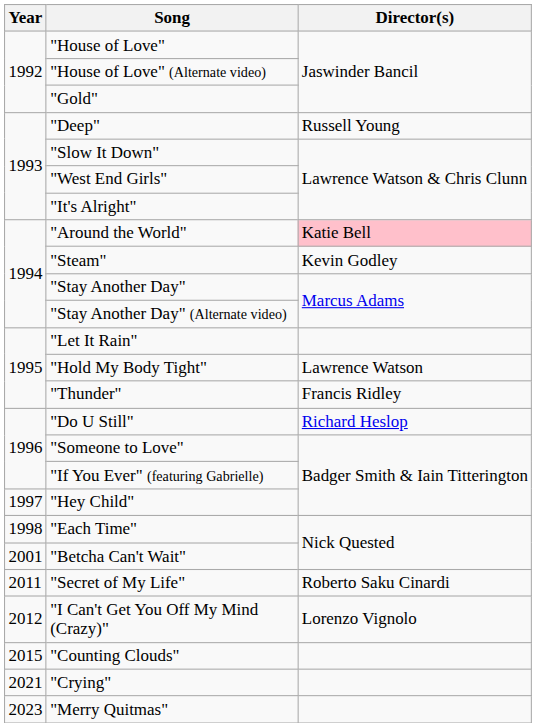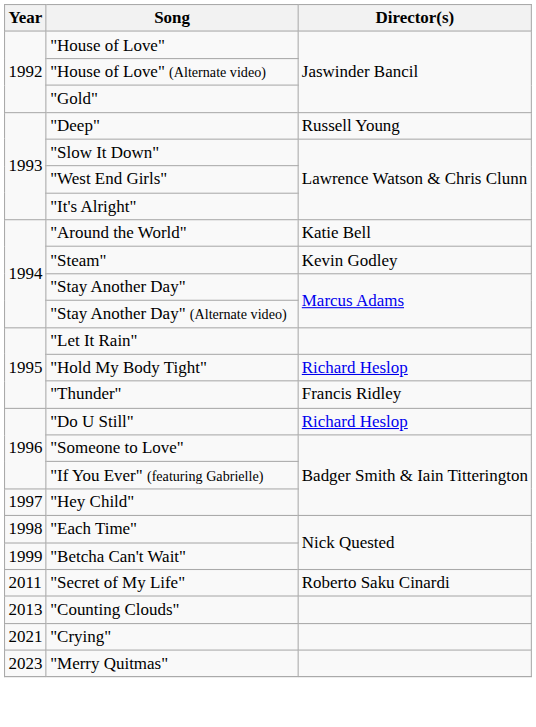 <table class="wikitable">
 <tr>
 <th>Year</th>
 <th width="230">Song</th>
 <th>Director(s)</th>
 </tr>
 <tr>
 <td rowspan="3">1992</td>
 <td>"House of Love"</td>
 <td rowspan="3">Jaswinder Bancil</td>
 </tr>
 <tr>
 <td>"House of Love" <small>(Alternate video)</small></td>
 </tr>
 <tr>
 <td>"Gold"</td>
 </tr>
 <tr>
 <td rowspan="4">1993</td>
 <td>"Deep"</td>
 <td>Russell Young</td>
 </tr>
 <tr>
 <td>"Slow It Down"</td>
 <td rowspan="3">Lawrence Watson & Chris Clunn</td>
 </tr>
 <tr>
 <td>"West End Girls"</td>
 </tr>
 <tr>
 <td>"It's Alright"</td>
 </tr>
 <tr>
 <td rowspan="4">1994</td>
 <td>"Around the World"</td>
-<td style="background: pink;">Katie Bell</td>
+<td>Katie Bell</td>
 </tr>
 <tr>
 <td>"Steam"</td>
 <td>Kevin Godley</td>
 </tr>
 <tr>
 <td>"Stay Another Day"</td>
 <td rowspan="2"><a href='#'>Marcus Adams</a></td>
 </tr>
 <tr>
 <td>"Stay Another Day" <small>(Alternate video)</small></td>
 </tr>
 <tr>
 <td rowspan="3">1995</td>
 <td>"Let It Rain"</td>
 <td></td>
 </tr>
 <tr>
 <td>"Hold My Body Tight"</td>
-<td>Lawrence Watson</td>
+<td><a href='#'>Richard Heslop</a></td>
 </tr>
 <tr>
 <td>"Thunder"</td>
 <td>Francis Ridley</td>
 </tr>
 <tr>
 <td rowspan="3">1996</td>
 <td>"Do U Still"</td>
 <td><a href='#'>Richard Heslop</a></td>
 </tr>
 <tr>
 <td>"Someone to Love"</td>
 <td rowspan="3">Badger Smith & Iain Titterington</td>
 </tr>
 <tr>
 <td>"If You Ever" <small>(featuring Gabrielle)</small></td>
 </tr>
 <tr>
 <td>1997</td>
 <td>"Hey Child"</td>
 </tr>
 <tr>
 <td>1998</td>
 <td>"Each Time"</td>
 <td rowspan="2">Nick Quested</td>
 </tr>
 <tr>
-<td>2001</td>
+<td>1999</td>
 <td>"Betcha Can't Wait"</td>
 </tr>
 <tr>
 <td>2011</td>
 <td>"Secret of My Life"</td>
 <td>Roberto Saku Cinardi</td>
 </tr>
 <tr>
-<td>2012</td>
-<td>"I Can't Get You Off My Mind (Crazy)"</td>
-<td>Lorenzo Vignolo</td>
-</tr>
-<tr>
-<td>2015</td>
+<td>2013</td>
 <td>"Counting Clouds"</td>
 <td></td>
 </tr>
 <tr>
 <td>2021</td>
 <td>"Crying"</td>
 <td></td>
 </tr>
 <tr>
 <td>2023</td>
 <td>"Merry Quitmas"</td>
 <td></td>
 </tr>
 <tr>
 </tr>
 </table>
